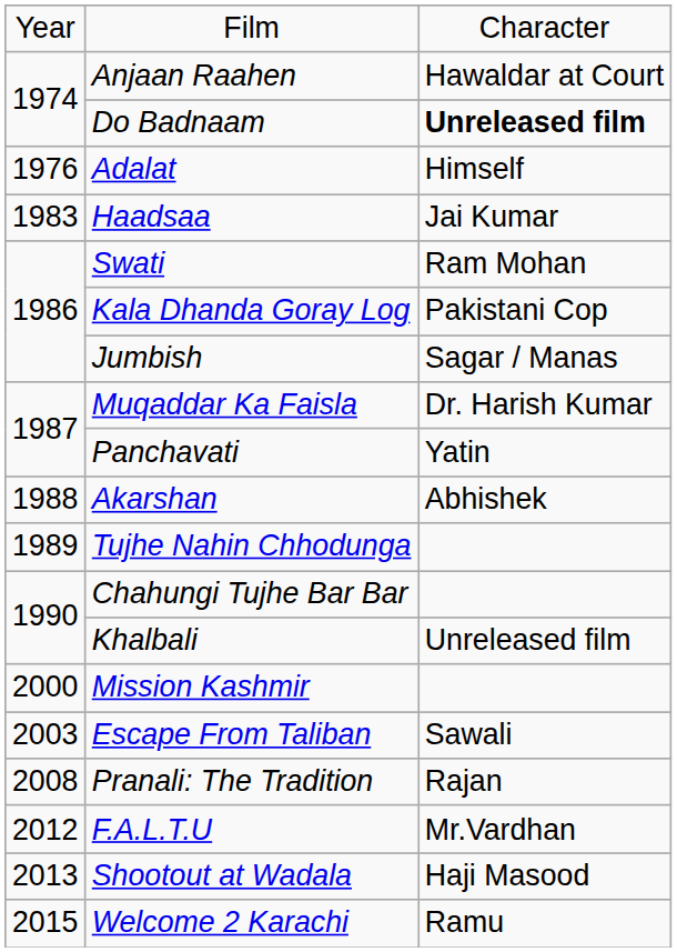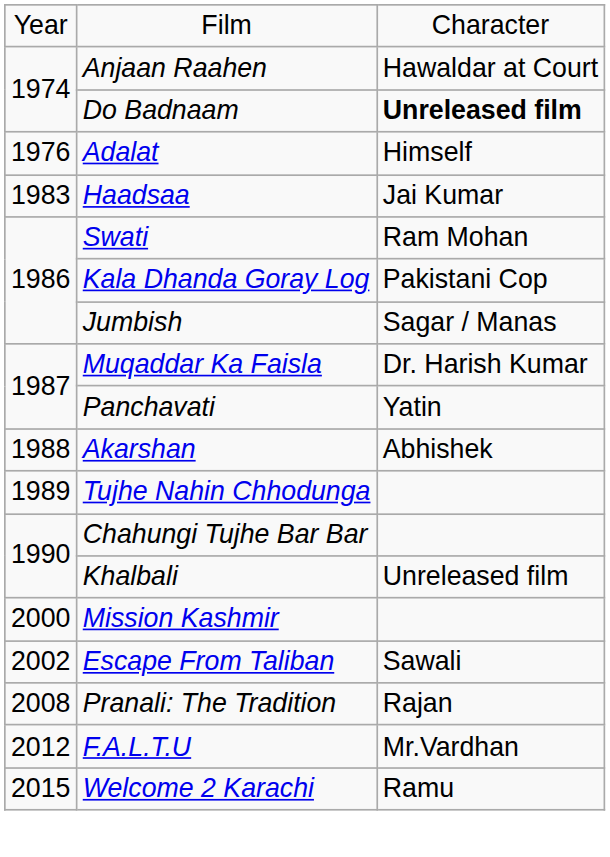 <table Class="wikitable sortable">
 <tr style="text-align:center;">
 <td>Year</td>
 <td>Film</td>
 <td>Character</td>
 </tr>
 <tr>
 <td rowspan=2>1974</td>
 <td><em>Anjaan Raahen</em></td>
 <td>Hawaldar at Court</td>
 </tr>
 <tr>
 <td><em>Do Badnaam</em></td>
 <td><strong>Unreleased film</strong></td>
 </tr>
 <tr>
 <td>1976</td>
 <td><a href='#'><em>Adalat</em></a></td>
 <td>Himself</td>
 </tr>
 <tr>
 <td>1983</td>
 <td><em><a href='#'>Haadsaa</a></em></td>
 <td>Jai Kumar</td>
 </tr>
 <tr>
 <td rowspan="3">1986</td>
 <td><em><a href='#'>Swati</a></em></td>
 <td>Ram Mohan</td>
 </tr>
 <tr>
 <td><em><a href='#'>Kala Dhanda Goray Log</a></em></td>
 <td>Pakistani Cop</td>
 </tr>
 <tr>
 <td><em>Jumbish</em></td>
 <td>Sagar / Manas</td>
 </tr>
 <tr>
 <td rowspan="2">1987</td>
 <td><em><a href='#'>Muqaddar Ka Faisla</a></em></td>
 <td>Dr. Harish Kumar</td>
 </tr>
 <tr>
 <td><em>Panchavati</em></td>
 <td>Yatin</td>
 </tr>
 <tr>
 <td>1988</td>
 <td><em><a href='#'>Akarshan</a></em></td>
 <td>Abhishek</td>
 </tr>
 <tr>
 <td>1989</td>
 <td><em><a href='#'>Tujhe Nahin Chhodunga</a></em></td>
 <td></td>
 </tr>
 <tr>
 <td rowspan=2>1990</td>
 <td><em>Chahungi Tujhe Bar Bar</em></td>
 <td></td>
 </tr>
 <tr>
 <td><em>Khalbali</em></td>
 <td>Unreleased film</td>
 </tr>
 <tr>
 <td>2000</td>
 <td><a href='#'><em>Mission Kashmir</em></a></td>
 <td></td>
 </tr>
 <tr>
-<td>2003</td>
+<td>2002</td>
 <td><em><a href='#'>Escape From Taliban</a></em></td>
 <td>Sawali</td>
 </tr>
 <tr>
 <td>2008</td>
 <td><em>Pranali: The Tradition</em></td>
 <td>Rajan</td>
 </tr>
 <tr>
 <td>2012</td>
 <td><em><a href='#'>F.A.L.T.U</a></em></td>
 <td>Mr.Vardhan</td>
 </tr>
 <tr>
-<td>2013</td>
-<td><em><a href='#'>Shootout at Wadala</a></em></td>
-<td>Haji Masood</td>
-</tr>
-<tr>
 <td>2015</td>
 <td><a href='#'><em>Welcome 2 Karachi</em></a></td>
 <td>Ramu</td>
 </tr>
 </table>
